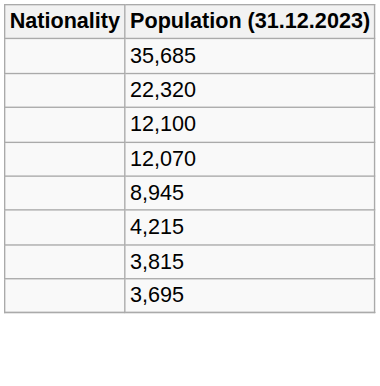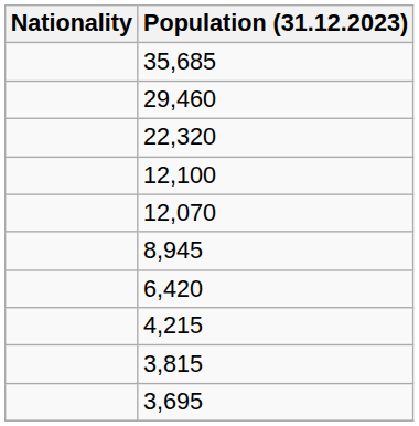 <table class="wikitable">
 <tr>
 <th>Nationality</th>
 <th>Population (31.12.2023)</th>
 </tr>
 <tr>
 <td></td>
 <td>35,685</td>
+</tr>
+<tr>
+<td></td>
+<td>29,460</td>
 </tr>
 <tr>
 <td></td>
 <td>22,320</td>
 </tr>
 <tr>
 <td></td>
 <td>12,100</td>
 </tr>
 <tr>
 <td></td>
 <td>12,070</td>
 </tr>
 <tr>
 <td></td>
 <td>8,945</td>
 </tr>
 <tr>
 <td></td>
+<td>6,420</td>
+</tr>
+<tr>
+<td></td>
 <td>4,215</td>
 </tr>
 <tr>
 <td></td>
 <td>3,815</td>
 </tr>
 <tr>
 <td></td>
 <td>3,695</td>
 </tr>
 <tr>
 </tr>
 </table>
